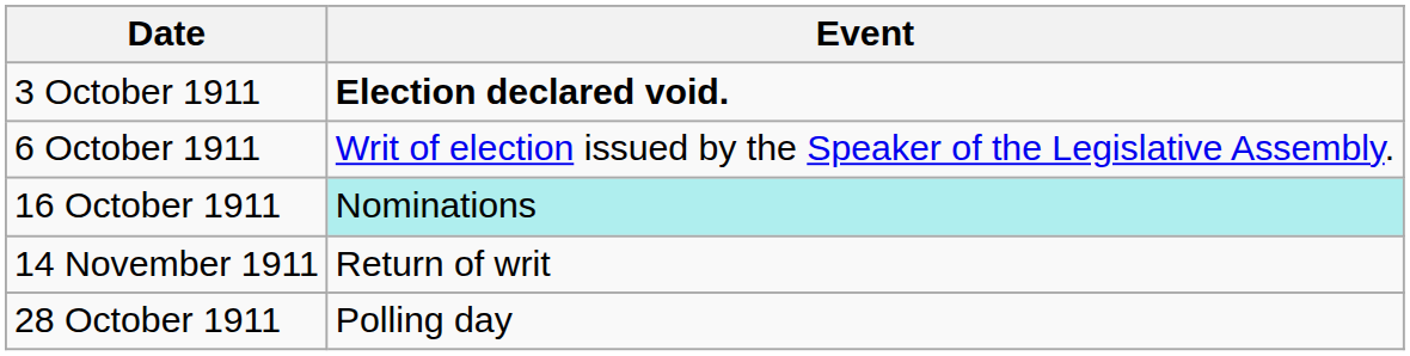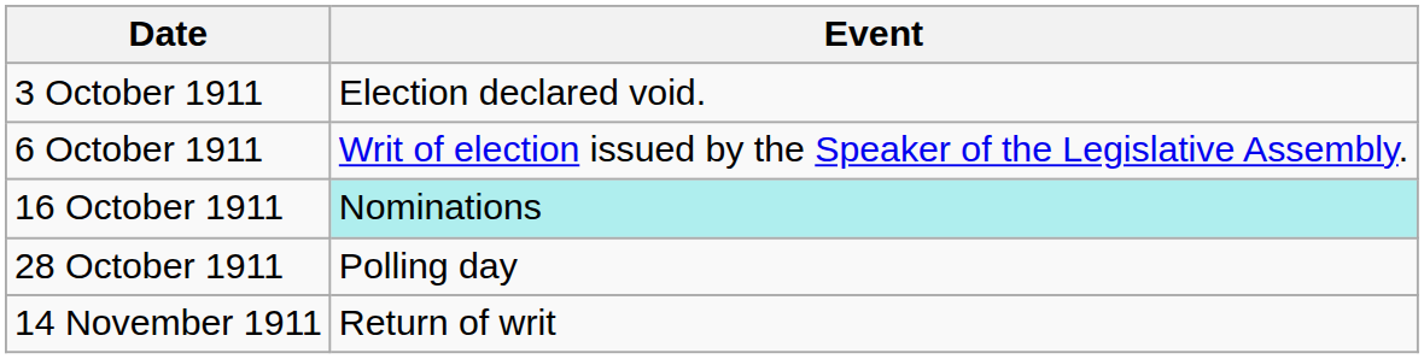 <table class="wikitable">
 <tr>
 <th>Date</th>
 <th>Event</th>
 </tr>
 <tr>
 <td>3 October 1911</td>
-<td><strong>Election declared void.</strong></td>
+<td>Election declared void.</td>
 </tr>
 <tr>
 <td>6 October 1911</td>
 <td><a href='#'>Writ of election</a> issued by the <a href='#'>Speaker of the Legislative Assembly</a>.</td>
 </tr>
 <tr>
 <td>16 October 1911</td>
 <td style="background: paleturquoise;">Nominations</td>
 </tr>
 <tr>
+<td>28 October 1911</td>
+<td>Polling day</td>
+</tr>
+<tr>
 <td>14 November 1911</td>
 <td>Return of writ</td>
 </tr>
-<tr>
-<td>28 October 1911</td>
-<td>Polling day</td>
-</tr>
 </table>
